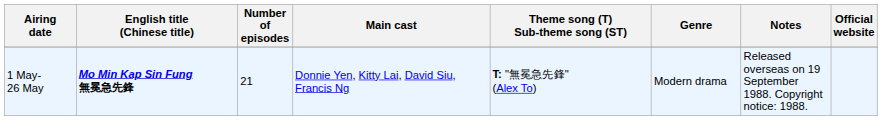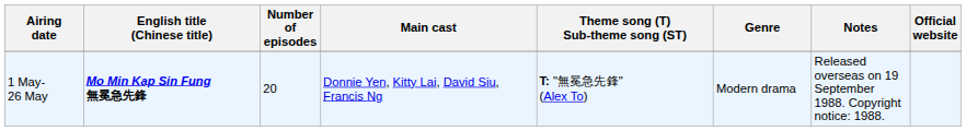 <table class="wikitable">
 <tr>
 <th align=center width=8% bgcolor="silver">Airing<br>date</th>
 <th align=center width=18% bgcolor="silver">English title <br> (Chinese title)</th>
 <th align=center width=5% bgcolor="silver">Number of episodes</th>
 <th align=center width=22% bgcolor="silver">Main cast</th>
 <th align=center width=18% bgcolor="silver">Theme song (T) <br>Sub-theme song (ST)</th>
 <th align=center width=10% bgcolor="silver">Genre</th>
 <th align=center width=10% bgcolor="silver">Notes</th>
 <th align=center width=1% bgcolor="silver">Official website</th>
 </tr>
 <tr>
 </tr>
 <tr ---- bgcolor="#ebf5ff">
 <td>1 May- <br> 26 May</td>
 <td><strong><em><a href='#'>Mo Min Kap Sin Fung</a></em> <br> 無冕急先鋒</strong></td>
-<td>21</td>
+<td>20</td>
 <td><a href='#'>Donnie Yen</a>, <a href='#'>Kitty Lai</a>, <a href='#'>David Siu</a>, <a href='#'>Francis Ng</a></td>
 <td><strong>T:</strong> "無冕急先鋒" <br> (<a href='#'>Alex To</a>)</td>
 <td>Modern drama</td>
 <td>Released overseas on 19 September 1988. Copyright notice: 1988.</td>
 <td></td>
 </tr>
 </table>
